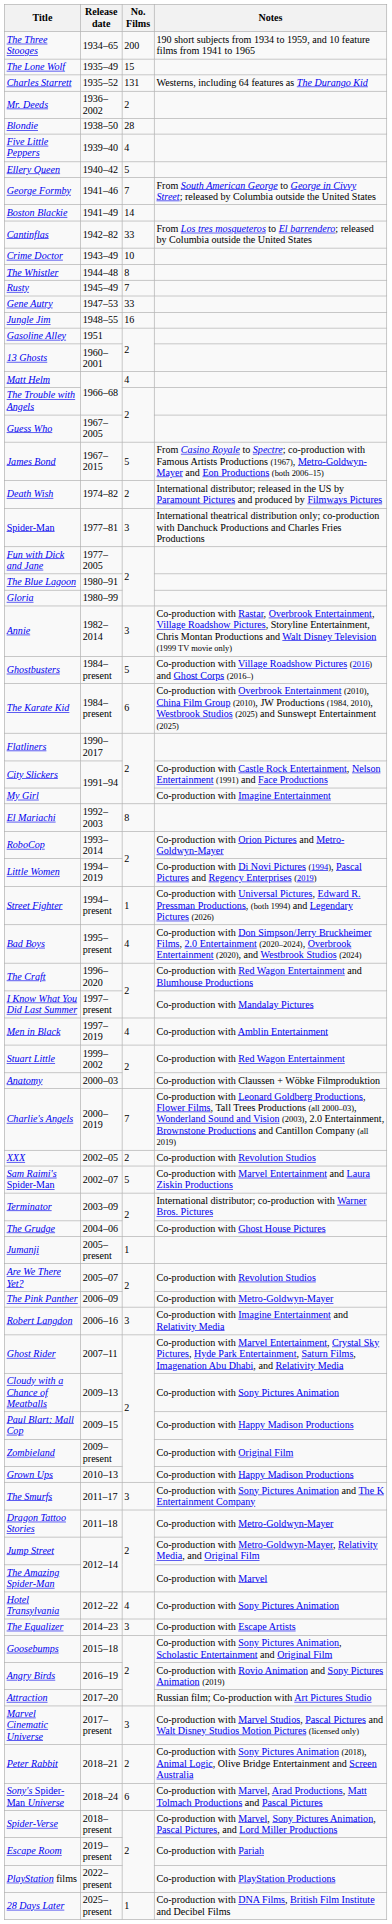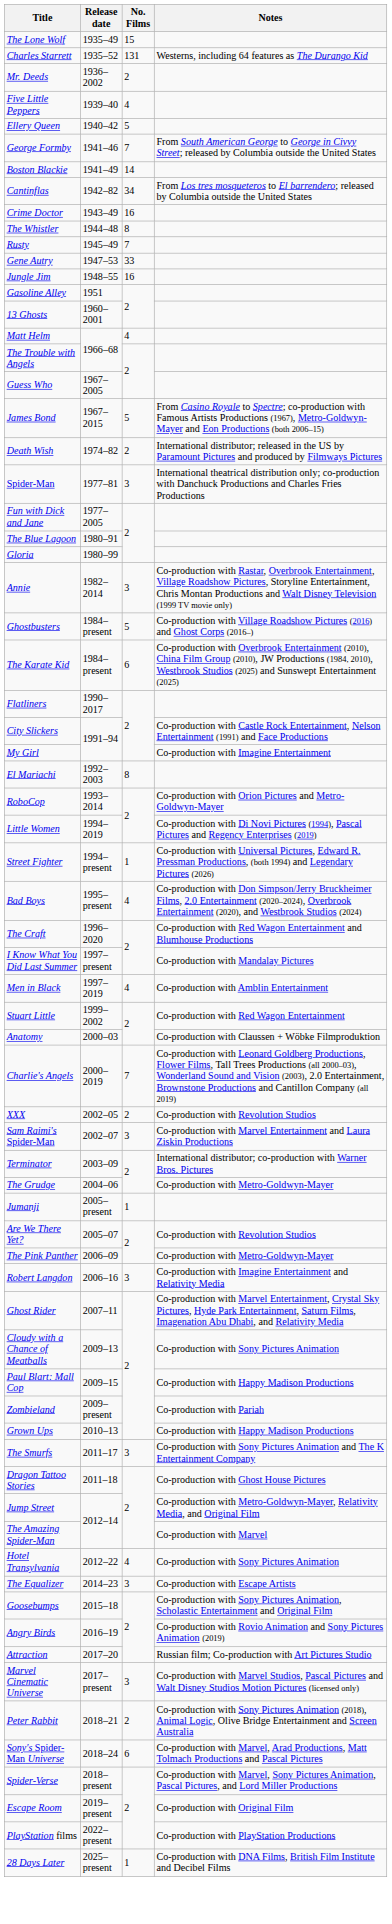 <table class="wikitable sortable">
 <tr>
 <th>Title</th>
 <th>Release date</th>
 <th>No. Films</th>
 <th>Notes</th>
-</tr>
-<tr>
-<td><em><a href='#'>The Three Stooges</a></em></td>
-<td>1934–65</td>
-<td>200</td>
-<td>190 short subjects from 1934 to 1959, and 10 feature films from 1941 to 1965</td>
 </tr>
 <tr>
 <td><em><a href='#'>The Lone Wolf</a></em></td>
 <td>1935–49</td>
 <td>15</td>
 <td></td>
 </tr>
 <tr>
 <td><em><a href='#'>Charles Starrett</a></em></td>
 <td>1935–52</td>
 <td>131</td>
 <td>Westerns, including 64 features as <a href='#'><em>The Durango Kid</em></a></td>
 </tr>
 <tr>
 <td><em><a href='#'>Mr. Deeds</a></em></td>
 <td>1936–2002</td>
 <td>2</td>
-<td></td>
-</tr>
-<tr>
-<td><em><a href='#'>Blondie</a></em></td>
-<td>1938–50</td>
-<td>28</td>
 <td></td>
 </tr>
 <tr>
 <td><em><a href='#'>Five Little Peppers</a></em></td>
 <td>1939–40</td>
 <td>4</td>
 <td></td>
 </tr>
 <tr>
 <td><em><a href='#'>Ellery Queen</a></em></td>
 <td>1940–42</td>
 <td>5</td>
 <td></td>
 </tr>
 <tr>
 <td><em><a href='#'>George Formby</a></em></td>
 <td>1941–46</td>
 <td>7</td>
 <td>From <em><a href='#'>South American George</a></em> to <em><a href='#'>George in Civvy Street</a></em>; released by Columbia outside the United States</td>
 </tr>
 <tr>
 <td><em><a href='#'>Boston Blackie</a></em></td>
 <td>1941–49</td>
 <td>14</td>
 <td></td>
 </tr>
 <tr>
 <td><em><a href='#'>Cantinflas</a></em></td>
 <td>1942–82</td>
-<td>33</td>
+<td>34</td>
 <td>From <em><a href='#'>Los tres mosqueteros</a></em> to <em><a href='#'>El barrendero</a></em>; released by Columbia outside the United States</td>
 </tr>
 <tr>
 <td><em><a href='#'>Crime Doctor</a></em></td>
 <td>1943–49</td>
-<td>10</td>
+<td>16</td>
 <td></td>
 </tr>
 <tr>
 <td><em><a href='#'>The Whistler</a></em></td>
 <td>1944–48</td>
 <td>8</td>
 <td></td>
 </tr>
 <tr>
 <td><em><a href='#'>Rusty</a></em></td>
 <td>1945–49</td>
 <td>7</td>
 <td></td>
 </tr>
 <tr>
 <td><em><a href='#'>Gene Autry</a></em></td>
 <td>1947–53</td>
 <td>33</td>
 <td></td>
 </tr>
 <tr>
 <td><em><a href='#'>Jungle Jim</a></em></td>
 <td>1948–55</td>
 <td>16</td>
 <td></td>
 </tr>
 <tr>
 <td><em><a href='#'>Gasoline Alley</a></em></td>
 <td>1951</td>
 <td rowspan="2">2</td>
 <td></td>
 </tr>
 <tr>
 <td><em><a href='#'>13 Ghosts</a></em></td>
 <td>1960–2001</td>
 <td></td>
 </tr>
 <tr>
 <td><em><a href='#'>Matt Helm</a></em></td>
 <td rowspan="2">1966–68</td>
 <td>4</td>
 </tr>
 <tr>
 <td><em><a href='#'>The Trouble with Angels</a></em></td>
 <td rowspan="2">2</td>
 <td></td>
 </tr>
 <tr>
 <td><em><a href='#'>Guess Who</a></em></td>
 <td>1967–2005</td>
 <td></td>
 </tr>
 <tr>
 <td><em><a href='#'>James Bond</a></em></td>
 <td>1967–2015</td>
 <td>5</td>
 <td>From <em><a href='#'>Casino Royale</a></em> to <em><a href='#'>Spectre</a></em>; co-production with Famous Artists Productions <small>(1967)</small>, <a href='#'>Metro-Goldwyn-Mayer</a> and <a href='#'>Eon Productions</a> <small>(both 2006–15)</small></td>
 </tr>
 <tr>
 <td><em><a href='#'>Death Wish</a></em></td>
 <td>1974–82</td>
 <td>2</td>
 <td>International distributor; released in the US by <a href='#'>Paramount Pictures</a> and produced by <a href='#'>Filmways Pictures</a></td>
 </tr>
 <tr>
 <td><em><a href='#'></em>Spider-Man<em></a></em></td>
 <td>1977–81</td>
 <td>3</td>
 <td>International theatrical distribution only; co-production with Danchuck Productions and Charles Fries Productions</td>
 </tr>
 <tr>
 <td><em><a href='#'>Fun with Dick and Jane</a></em></td>
 <td>1977–2005</td>
 <td rowspan="3">2</td>
 <td></td>
 </tr>
 <tr>
 <td><em><a href='#'>The Blue Lagoon</a></em></td>
 <td>1980–91</td>
 <td></td>
 </tr>
 <tr>
 <td><em><a href='#'>Gloria</a></em></td>
 <td>1980–99</td>
 <td></td>
 </tr>
 <tr>
 <td><em><a href='#'>Annie</a></em></td>
 <td>1982–2014</td>
 <td>3</td>
 <td>Co-production with <a href='#'>Rastar</a>, <a href='#'>Overbrook Entertainment</a>, <a href='#'>Village Roadshow Pictures</a>, Storyline Entertainment, Chris Montan Productions and <a href='#'>Walt Disney Television</a> <small>(1999 TV movie only)</small></td>
 </tr>
 <tr>
 <td><em><a href='#'>Ghostbusters</a></em></td>
 <td>1984–present</td>
 <td>5</td>
 <td>Co-production with <a href='#'>Village Roadshow Pictures</a> <small>(<a href='#'>2016</a>)</small> and <a href='#'>Ghost Corps</a> <small>(2016–)</small></td>
 </tr>
 <tr>
 <td><em><a href='#'>The Karate Kid</a></em></td>
 <td>1984–present</td>
 <td>6</td>
 <td>Co-production with <a href='#'>Overbrook Entertainment</a> <small>(2010)</small>, <a href='#'>China Film Group</a> <small>(2010)</small>, JW Productions <small>(1984, 2010)</small>, <a href='#'>Westbrook Studios</a> <small>(2025)</small> and Sunswept Entertainment <small>(2025)</small></td>
 </tr>
 <tr>
 <td><em><a href='#'>Flatliners</a></em></td>
 <td>1990–2017</td>
 <td rowspan="3">2</td>
 <td></td>
 </tr>
 <tr>
 <td><em><a href='#'>City Slickers</a></em></td>
 <td rowspan="2">1991–94</td>
 <td>Co-production with <a href='#'>Castle Rock Entertainment</a>, <a href='#'>Nelson Entertainment</a> <small>(1991)</small> and <a href='#'>Face Productions</a></td>
 </tr>
 <tr>
 <td><em><a href='#'>My Girl</a></em></td>
 <td>Co-production with <a href='#'>Imagine Entertainment</a></td>
 </tr>
 <tr>
 <td><em><a href='#'>El Mariachi</a></em></td>
 <td>1992–2003</td>
 <td>8</td>
 <td></td>
 </tr>
 <tr>
 <td><em><a href='#'>RoboCop</a></em></td>
 <td>1993–2014</td>
 <td rowspan="2">2</td>
 <td>Co-production with <a href='#'>Orion Pictures</a> and <a href='#'>Metro-Goldwyn-Mayer</a></td>
 </tr>
 <tr>
 <td><em><a href='#'>Little Women</a></em></td>
 <td>1994–2019</td>
 <td>Co-production with <a href='#'>Di Novi Pictures</a> <small>(<a href='#'>1994</a>)</small>, <a href='#'>Pascal Pictures</a> and <a href='#'>Regency Enterprises</a> <small>(<a href='#'>2019</a>)</small></td>
 </tr>
 <tr>
 <td><em><a href='#'>Street Fighter</a></em></td>
 <td>1994–present</td>
 <td>1</td>
 <td>Co-production with <a href='#'>Universal Pictures</a>, <a href='#'>Edward R. Pressman Productions</a>, <small>(both 1994)</small> and <a href='#'>Legendary Pictures</a> <small>(2026)</small></td>
 </tr>
 <tr>
 <td><em><a href='#'>Bad Boys</a></em></td>
 <td>1995–present</td>
 <td>4</td>
 <td>Co-production with <a href='#'>Don Simpson/Jerry Bruckheimer Films</a>, <a href='#'>2.0 Entertainment</a> <small>(2020–2024)</small>, <a href='#'>Overbrook Entertainment</a> <small>(2020)</small>, and <a href='#'>Westbrook Studios</a> <small>(2024)</small></td>
 </tr>
 <tr>
 <td><em><a href='#'>The Craft</a></em></td>
 <td>1996–2020</td>
 <td rowspan="2">2</td>
 <td>Co-production with <a href='#'>Red Wagon Entertainment</a> and <a href='#'>Blumhouse Productions</a></td>
 </tr>
 <tr>
 <td><em><a href='#'>I Know What You Did Last Summer</a></em></td>
 <td>1997–present</td>
 <td>Co-production with <a href='#'>Mandalay Pictures</a></td>
 </tr>
 <tr>
 <td><em><a href='#'>Men in Black</a></em></td>
 <td>1997–2019</td>
 <td>4</td>
 <td>Co-production with <a href='#'>Amblin Entertainment</a></td>
 </tr>
 <tr>
 <td><em><a href='#'>Stuart Little</a></em></td>
 <td>1999–2002</td>
 <td rowspan=2>2</td>
 <td>Co-production with <a href='#'>Red Wagon Entertainment</a></td>
 </tr>
 <tr>
 <td><em><a href='#'>Anatomy</a></em></td>
 <td>2000–03</td>
 <td>Co-production with Claussen + Wöbke Filmproduktion</td>
 </tr>
 <tr>
 <td><em><a href='#'>Charlie's Angels</a></em></td>
 <td>2000–2019</td>
 <td>7</td>
 <td>Co-production with <a href='#'>Leonard Goldberg Productions</a>, <a href='#'>Flower Films</a>, Tall Trees Productions <small>(all 2000–03)</small>, <a href='#'>Wonderland Sound and Vision</a> <small>(2003)</small>, 2.0 Entertainment, <a href='#'>Brownstone Productions</a> and Cantillon Company <small>(all 2019)</small></td>
 </tr>
 <tr>
 <td><em><a href='#'>XXX</a></em></td>
 <td>2002–05</td>
 <td>2</td>
 <td>Co-production with <a href='#'>Revolution Studios</a></td>
 </tr>
 <tr>
 <td><em><a href='#'>Sam Raimi's </em>Spider-Man<em></a></em></td>
 <td>2002–07</td>
-<td>5</td>
+<td>3</td>
 <td>Co-production with <a href='#'>Marvel Entertainment</a> and <a href='#'>Laura Ziskin Productions</a></td>
 </tr>
 <tr>
 <td><em><a href='#'>Terminator</a></em></td>
 <td>2003–09</td>
 <td rowspan="2">2</td>
 <td>International distributor; co-production with <a href='#'>Warner Bros. Pictures</a></td>
 </tr>
 <tr>
 <td><em><a href='#'>The Grudge</a></em></td>
 <td>2004–06</td>
-<td>Co-production with <a href='#'>Ghost House Pictures</a></td>
+<td>Co-production with <a href='#'>Metro-Goldwyn-Mayer</a></td>
 </tr>
 <tr>
 <td><em><a href='#'>Jumanji</a></em></td>
 <td>2005–present</td>
 <td>1</td>
 <td></td>
 </tr>
 <tr>
 <td><em><a href='#'>Are We There Yet?</a></em></td>
 <td>2005–07</td>
 <td rowspan="2">2</td>
 <td>Co-production with <a href='#'>Revolution Studios</a></td>
 </tr>
 <tr>
 <td><em><a href='#'>The Pink Panther</a></em></td>
 <td>2006–09</td>
 <td>Co-production with <a href='#'>Metro-Goldwyn-Mayer</a></td>
 </tr>
 <tr>
 <td><em><a href='#'>Robert Langdon</a></em></td>
 <td>2006–16</td>
 <td>3</td>
 <td>Co-production with <a href='#'>Imagine Entertainment</a> and <a href='#'>Relativity Media</a></td>
 </tr>
 <tr>
 <td><em><a href='#'>Ghost Rider</a></em></td>
 <td>2007–11</td>
 <td rowspan="5">2</td>
 <td>Co-production with <a href='#'>Marvel Entertainment</a>, <a href='#'>Crystal Sky Pictures</a>, <a href='#'>Hyde Park Entertainment</a>, <a href='#'>Saturn Films</a>, <a href='#'>Imagenation Abu Dhabi</a>, and <a href='#'>Relativity Media</a></td>
 </tr>
 <tr>
 <td><em><a href='#'>Cloudy with a Chance of Meatballs</a></em></td>
 <td>2009–13</td>
 <td>Co-production with <a href='#'>Sony Pictures Animation</a></td>
 </tr>
 <tr>
 <td><em><a href='#'>Paul Blart: Mall Cop</a></em></td>
 <td>2009–15</td>
 <td>Co-production with <a href='#'>Happy Madison Productions</a></td>
 </tr>
 <tr>
 <td><em><a href='#'>Zombieland</a></em></td>
 <td>2009–present</td>
-<td>Co-production with <a href='#'>Original Film</a></td>
+<td>Co-production with <a href='#'>Pariah</a></td>
 </tr>
 <tr>
 <td><em><a href='#'>Grown Ups</a></em></td>
 <td>2010–13</td>
 <td>Co-production with <a href='#'>Happy Madison Productions</a></td>
 </tr>
 <tr>
 <td><em><a href='#'>The Smurfs</a></em></td>
 <td>2011–17</td>
 <td>3</td>
 <td>Co-production with <a href='#'>Sony Pictures Animation</a> and <a href='#'>The K Entertainment Company</a></td>
 </tr>
 <tr>
 <td><em><a href='#'>Dragon Tattoo Stories</a></em></td>
 <td>2011–18</td>
 <td rowspan="3">2</td>
-<td>Co-production with <a href='#'>Metro-Goldwyn-Mayer</a></td>
+<td>Co-production with <a href='#'>Ghost House Pictures</a></td>
 </tr>
 <tr>
 <td><em><a href='#'>Jump Street</a></em></td>
 <td rowspan="2">2012–14</td>
 <td>Co-production with <a href='#'>Metro-Goldwyn-Mayer</a>, <a href='#'>Relativity Media</a>, and <a href='#'>Original Film</a></td>
 </tr>
 <tr>
 <td><em><a href='#'>The Amazing Spider-Man</a></em></td>
 <td>Co-production with <a href='#'>Marvel</a></td>
 </tr>
 <tr>
 <td><em><a href='#'>Hotel Transylvania</a></em></td>
 <td>2012–22</td>
 <td>4</td>
 <td>Co-production with <a href='#'>Sony Pictures Animation</a></td>
 </tr>
 <tr>
 <td><em><a href='#'>The Equalizer</a></em></td>
 <td>2014–23</td>
 <td>3</td>
 <td>Co-production with <a href='#'>Escape Artists</a></td>
 </tr>
 <tr>
 <td><em><a href='#'>Goosebumps</a></em></td>
 <td>2015–18</td>
 <td rowspan="3">2</td>
 <td>Co-production with <a href='#'>Sony Pictures Animation</a>, <a href='#'>Scholastic Entertainment</a> and <a href='#'>Original Film</a></td>
 </tr>
 <tr>
 <td><em><a href='#'>Angry Birds</a></em></td>
 <td>2016–19</td>
 <td>Co-production with <a href='#'>Rovio Animation</a> and <a href='#'>Sony Pictures Animation</a> <small>(2019)</small></td>
 </tr>
 <tr>
 <td><em><a href='#'>Attraction</a></em></td>
 <td>2017–20</td>
 <td>Russian film; Co-production with <a href='#'>Art Pictures Studio</a></td>
 </tr>
 <tr>
 <td><em><a href='#'>Marvel Cinematic Universe</a></em></td>
 <td>2017–present</td>
 <td>3</td>
 <td>Co-production with <a href='#'>Marvel Studios</a>, <a href='#'>Pascal Pictures</a> and <a href='#'>Walt Disney Studios Motion Pictures</a> <small>(licensed only)</small></td>
 </tr>
 <tr>
 <td><em><a href='#'>Peter Rabbit</a></em></td>
 <td>2018–21</td>
 <td>2</td>
 <td>Co-production with <a href='#'>Sony Pictures Animation</a> <small>(2018)</small>, <a href='#'>Animal Logic</a>, Olive Bridge Entertainment and <a href='#'>Screen Australia</a></td>
 </tr>
 <tr>
 <td><em><a href='#'>Sony's </em>Spider-Man<em> Universe</a></em></td>
 <td>2018–24</td>
 <td>6</td>
 <td>Co-production with <a href='#'>Marvel</a>, <a href='#'>Arad Productions</a>, <a href='#'>Matt Tolmach Productions</a> and <a href='#'>Pascal Pictures</a></td>
 </tr>
 <tr>
 <td><em><a href='#'>Spider-Verse</a></em></td>
 <td>2018–present</td>
 <td rowspan="3">2</td>
 <td>Co-production with <a href='#'>Marvel</a>, <a href='#'>Sony Pictures Animation</a>, <a href='#'>Pascal Pictures</a>, and <a href='#'>Lord Miller Productions</a></td>
 </tr>
 <tr>
 <td><em><a href='#'>Escape Room</a></em></td>
 <td>2019–present</td>
-<td>Co-production with <a href='#'>Pariah</a></td>
+<td>Co-production with <a href='#'>Original Film</a></td>
 </tr>
 <tr>
 <td><em><a href='#'>PlayStation</a></em> films</td>
 <td>2022–present</td>
 <td>Co-production with <a href='#'>PlayStation Productions</a></td>
 </tr>
 <tr>
 <td><em><a href='#'>28 Days Later</a></em></td>
 <td>2025–present</td>
 <td>1</td>
 <td>Co-production with <a href='#'>DNA Films</a>, <a href='#'>British Film Institute</a> and Decibel Films</td>
 </tr>
 </table>
